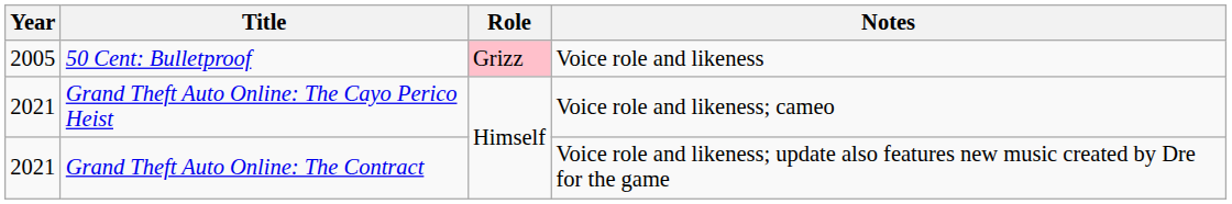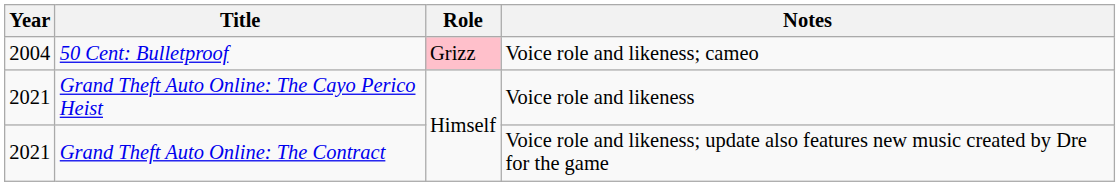 <table class="wikitable">
 <tr>
 <th>Year</th>
 <th>Title</th>
 <th>Role</th>
 <th>Notes</th>
 </tr>
 <tr>
-<td>2005</td>
+<td>2004</td>
 <td><em><a href='#'>50 Cent: Bulletproof</a></em></td>
 <td style="background: pink;">Grizz</td>
-<td>Voice role and likeness</td>
+<td>Voice role and likeness; cameo</td>
 </tr>
 <tr>
 <td>2021</td>
 <td><em><a href='#'>Grand Theft Auto Online: The Cayo Perico Heist</a></em></td>
 <td rowspan="2">Himself</td>
-<td>Voice role and likeness; cameo</td>
+<td>Voice role and likeness</td>
 </tr>
 <tr>
 <td>2021</td>
 <td><em><a href='#'>Grand Theft Auto Online: The Contract</a></em></td>
 <td>Voice role and likeness; update also features new music created by Dre for the game</td>
 </tr>
 </table>
